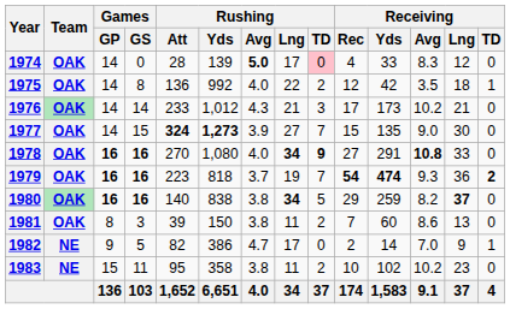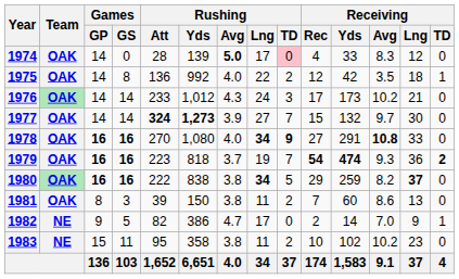 <table class="wikitable" style="text-align:center;">
 <tr>
 <th rowspan="2">Year</th>
 <th rowspan="2">Team</th>
 <th colspan="2">Games</th>
 <th colspan="5">Rushing</th>
 <th colspan="5">Receiving</th>
 </tr>
 <tr>
 <th>GP</th>
 <th>GS</th>
 <th>Att</th>
 <th>Yds</th>
 <th>Avg</th>
 <th>Lng</th>
 <th>TD</th>
 <th>Rec</th>
 <th>Yds</th>
 <th>Avg</th>
 <th>Lng</th>
 <th>TD</th>
 </tr>
 <tr>
 <th><a href='#'>1974</a></th>
 <th><a href='#'>OAK</a></th>
 <td>14</td>
 <td>0</td>
 <td>28</td>
 <td>139</td>
 <td><strong>5.0</strong></td>
 <td>17</td>
 <td style="background: pink;">0</td>
 <td>4</td>
 <td>33</td>
 <td>8.3</td>
 <td>12</td>
 <td>0</td>
 </tr>
 <tr>
 <th><a href='#'>1975</a></th>
 <th><a href='#'>OAK</a></th>
 <td>14</td>
 <td>8</td>
 <td>136</td>
 <td>992</td>
 <td>4.0</td>
 <td>22</td>
 <td>2</td>
 <td>12</td>
 <td>42</td>
 <td>3.5</td>
 <td>18</td>
 <td>1</td>
 </tr>
 <tr>
 <th><a href='#'>1976</a></th>
 <th style="background:#afe6ba; width:3em;"><a href='#'>OAK</a></th>
 <td>14</td>
 <td>14</td>
 <td>233</td>
 <td>1,012</td>
 <td>4.3</td>
-<td>21</td>
+<td>24</td>
 <td>3</td>
 <td>17</td>
 <td>173</td>
 <td>10.2</td>
 <td>21</td>
 <td>0</td>
 </tr>
 <tr>
 <th><a href='#'>1977</a></th>
 <th><a href='#'>OAK</a></th>
 <td>14</td>
-<td>15</td>
+<td>14</td>
 <td><strong>324</strong></td>
 <td><strong>1,273</strong></td>
 <td>3.9</td>
 <td>27</td>
 <td>7</td>
 <td>15</td>
-<td>135</td>
-<td>9.0</td>
+<td>132</td>
+<td>9.7</td>
 <td>30</td>
 <td>0</td>
 </tr>
 <tr>
 <th><a href='#'>1978</a></th>
 <th><a href='#'>OAK</a></th>
 <td><strong>16</strong></td>
 <td><strong>16</strong></td>
 <td>270</td>
 <td>1,080</td>
 <td>4.0</td>
 <td><strong>34</strong></td>
 <td><strong>9</strong></td>
 <td>27</td>
 <td>291</td>
 <td><strong>10.8</strong></td>
 <td>33</td>
 <td>0</td>
 </tr>
 <tr>
 <th><a href='#'>1979</a></th>
 <th><a href='#'>OAK</a></th>
 <td><strong>16</strong></td>
 <td><strong>16</strong></td>
 <td>223</td>
 <td>818</td>
 <td>3.7</td>
 <td>19</td>
 <td>7</td>
 <td><strong>54</strong></td>
 <td><strong>474</strong></td>
 <td>9.3</td>
 <td>36</td>
 <td><strong>2</strong></td>
 </tr>
 <tr>
 <th><a href='#'>1980</a></th>
 <th style="background:#afe6ba; width:3em;"><a href='#'>OAK</a></th>
 <td><strong>16</strong></td>
 <td><strong>16</strong></td>
-<td>140</td>
+<td>222</td>
 <td>838</td>
 <td>3.8</td>
 <td><strong>34</strong></td>
 <td>5</td>
 <td>29</td>
 <td>259</td>
 <td>8.2</td>
 <td><strong>37</strong></td>
 <td>0</td>
 </tr>
 <tr>
 <th><a href='#'>1981</a></th>
 <th><a href='#'>OAK</a></th>
 <td>8</td>
 <td>3</td>
 <td>39</td>
 <td>150</td>
 <td>3.8</td>
 <td>11</td>
 <td>2</td>
 <td>7</td>
 <td>60</td>
 <td>8.6</td>
 <td>13</td>
 <td>0</td>
 </tr>
 <tr>
 <th><a href='#'>1982</a></th>
 <th><a href='#'>NE</a></th>
 <td>9</td>
 <td>5</td>
 <td>82</td>
 <td>386</td>
 <td>4.7</td>
 <td>17</td>
 <td>0</td>
 <td>2</td>
 <td>14</td>
 <td>7.0</td>
 <td>9</td>
 <td>1</td>
 </tr>
 <tr>
 <th><a href='#'>1983</a></th>
 <th><a href='#'>NE</a></th>
 <td>15</td>
 <td>11</td>
 <td>95</td>
 <td>358</td>
 <td>3.8</td>
 <td>11</td>
 <td>2</td>
 <td>10</td>
 <td>102</td>
 <td>10.2</td>
 <td>23</td>
 <td>0</td>
 </tr>
 <tr>
 <th colspan="2"></th>
 <th>136</th>
 <th>103</th>
 <th>1,652</th>
 <th>6,651</th>
 <th>4.0</th>
 <th>34</th>
 <th>37</th>
 <th>174</th>
 <th>1,583</th>
 <th>9.1</th>
 <th>37</th>
 <th>4</th>
 </tr>
 </table>
